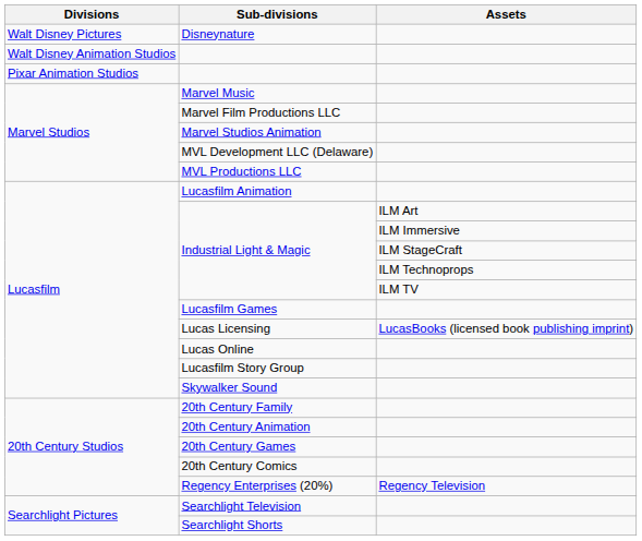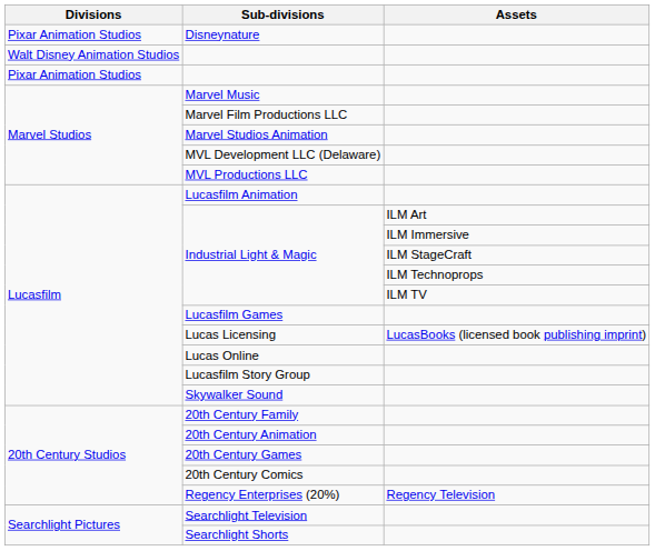 <table class="wikitable">
 <tr>
 <th>Divisions</th>
 <th>Sub-divisions</th>
 <th>Assets</th>
 </tr>
 <tr>
-<td><a href='#'>Walt Disney Pictures</a></td>
+<td><a href='#'> Pixar Animation Studios</a></td>
 <td><a href='#'>Disneynature</a></td>
 <td></td>
 </tr>
 <tr>
 <td><a href='#'>Walt Disney Animation Studios</a></td>
 <td></td>
 <td></td>
 </tr>
 <tr>
 <td><a href='#'> Pixar Animation Studios</a></td>
 <td></td>
 <td></td>
 </tr>
 <tr>
 <td rowspan="5"><a href='#'>Marvel Studios</a></td>
 <td><a href='#'>Marvel Music</a></td>
 <td></td>
 </tr>
 <tr>
 <td>Marvel Film Productions LLC</td>
 <td></td>
 </tr>
 <tr>
 <td><a href='#'>Marvel Studios Animation</a></td>
 <td></td>
 </tr>
 <tr>
 <td>MVL Development LLC (Delaware)</td>
 <td></td>
 </tr>
 <tr>
 <td><a href='#'>MVL Productions LLC</a></td>
 <td></td>
 </tr>
 <tr>
 <td rowspan="11"><a href='#'>Lucasfilm</a></td>
 <td><a href='#'>Lucasfilm Animation</a></td>
 <td></td>
 </tr>
 <tr>
 <td rowspan="5"><a href='#'>Industrial Light & Magic</a></td>
 <td>ILM Art</td>
 </tr>
 <tr>
 <td>ILM Immersive</td>
 </tr>
 <tr>
 <td>ILM StageCraft</td>
 </tr>
 <tr>
 <td>ILM Technoprops</td>
 </tr>
 <tr>
 <td>ILM TV</td>
 </tr>
 <tr>
 <td><a href='#'>Lucasfilm Games</a></td>
 <td></td>
 </tr>
 <tr>
 <td>Lucas Licensing</td>
 <td><a href='#'>LucasBooks</a> (licensed book <a href='#'>publishing imprint</a>)</td>
 </tr>
 <tr>
 <td>Lucas Online</td>
 <td></td>
 </tr>
 <tr>
 <td>Lucasfilm Story Group</td>
 <td></td>
 </tr>
 <tr>
 <td><a href='#'>Skywalker Sound</a></td>
 <td></td>
 </tr>
 <tr>
 <td rowspan="5"><a href='#'>20th Century Studios</a></td>
 <td><a href='#'>20th Century Family</a></td>
 <td></td>
 </tr>
 <tr>
 <td><a href='#'>20th Century Animation</a></td>
 <td></td>
 </tr>
 <tr>
 <td><a href='#'>20th Century Games</a></td>
 <td></td>
 </tr>
 <tr>
 <td>20th Century Comics</td>
 <td></td>
 </tr>
 <tr>
 <td><a href='#'>Regency Enterprises</a> (20%)</td>
 <td><a href='#'>Regency Television</a></td>
 </tr>
 <tr>
 <td rowspan="2"><a href='#'>Searchlight Pictures</a></td>
 <td><a href='#'>Searchlight Television</a></td>
 <td></td>
 </tr>
 <tr>
 <td><a href='#'>Searchlight Shorts</a></td>
 <td></td>
 </tr>
 </table>
